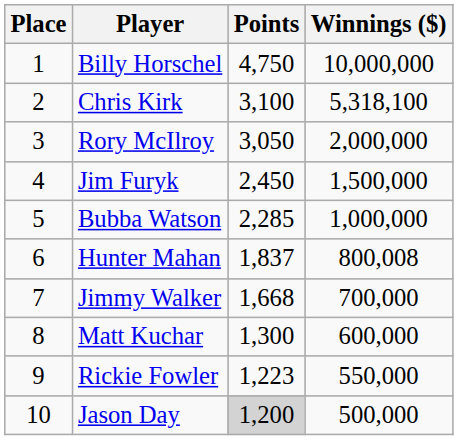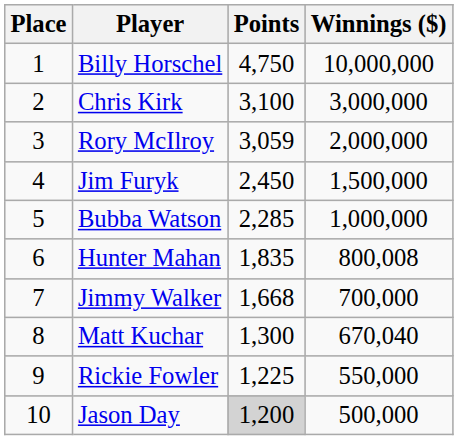 <table class="wikitable">
 <tr>
 <th>Place</th>
 <th>Player</th>
 <th>Points</th>
 <th>Winnings ($)</th>
 </tr>
 <tr>
 <td align=center>1</td>
 <td> <a href='#'>Billy Horschel</a></td>
 <td align=center>4,750</td>
 <td align=center>10,000,000</td>
 </tr>
 <tr>
 <td align=center>2</td>
 <td> <a href='#'>Chris Kirk</a></td>
 <td align=center>3,100</td>
-<td align=center>5,318,100</td>
+<td align=center>3,000,000</td>
 </tr>
 <tr>
 <td align=center>3</td>
 <td> <a href='#'>Rory McIlroy</a></td>
-<td align=center>3,050</td>
+<td align=center>3,059</td>
 <td align=center>2,000,000</td>
 </tr>
 <tr>
 <td align=center>4</td>
 <td> <a href='#'>Jim Furyk</a></td>
 <td align=center>2,450</td>
 <td align=center>1,500,000</td>
 </tr>
 <tr>
 <td align=center>5</td>
 <td> <a href='#'>Bubba Watson</a></td>
 <td align=center>2,285</td>
 <td align=center>1,000,000</td>
 </tr>
 <tr>
 <td align=center>6</td>
 <td> <a href='#'>Hunter Mahan</a></td>
-<td align=center>1,837</td>
+<td align=center>1,835</td>
 <td align=center>800,008</td>
 </tr>
 <tr>
 <td align=center>7</td>
 <td> <a href='#'>Jimmy Walker</a></td>
 <td align=center>1,668</td>
 <td align=center>700,000</td>
 </tr>
 <tr>
 <td align=center>8</td>
 <td> <a href='#'>Matt Kuchar</a></td>
 <td align=center>1,300</td>
-<td align=center>600,000</td>
+<td align=center>670,040</td>
 </tr>
 <tr>
 <td align=center>9</td>
 <td> <a href='#'>Rickie Fowler</a></td>
-<td align=center>1,223</td>
+<td align=center>1,225</td>
 <td align=center>550,000</td>
 </tr>
 <tr>
 <td align=center>10</td>
 <td> <a href='#'>Jason Day</a></td>
 <td align=center style="background: lightgrey;">1,200</td>
 <td align=center>500,000</td>
 </tr>
 </table>
